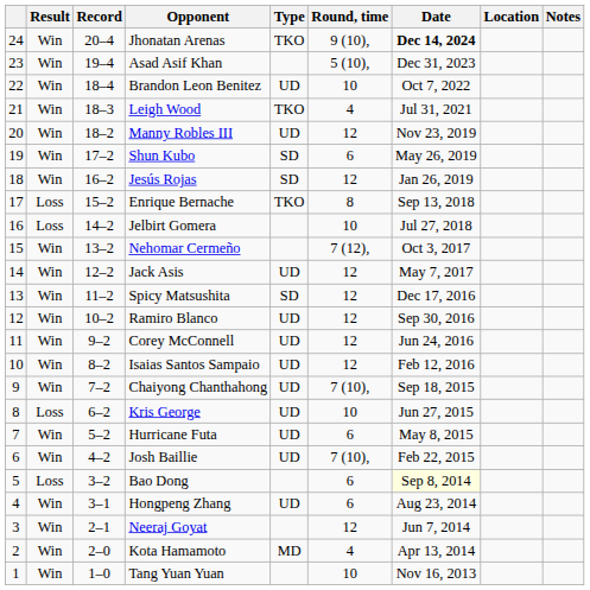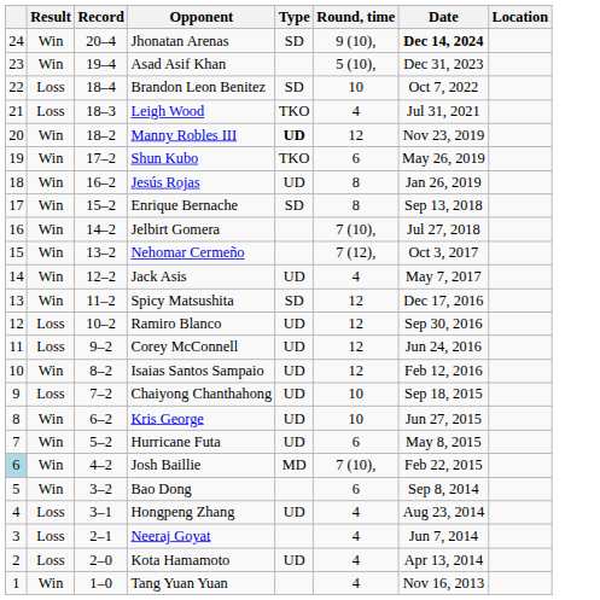 <table class="wikitable" style="text-align:center">
 <tr>
 <th></th>
 <th>Result</th>
 <th>Record</th>
 <th>Opponent</th>
 <th>Type</th>
 <th>Round, time</th>
 <th>Date</th>
 <th>Location</th>
-<th>Notes</th>
 </tr>
 <tr>
 <td>24</td>
 <td>Win</td>
 <td>20–4</td>
 <td align="left">Jhonatan Arenas</td>
-<td>TKO</td>
+<td>SD</td>
 <td>9 (10), </td>
 <td><strong>Dec 14, 2024</strong></td>
 <td align="left"></td>
-<td align=left></td>
 </tr>
 <tr>
 <td>23</td>
 <td>Win</td>
 <td>19–4</td>
 <td align="left">Asad Asif Khan</td>
 <td></td>
 <td>5 (10), </td>
 <td>Dec 31, 2023</td>
 <td align="left"></td>
-<td></td>
 </tr>
 <tr>
 <td>22</td>
-<td>Win</td>
+<td>Loss</td>
 <td>18–4</td>
 <td align=left>Brandon Leon Benitez</td>
-<td>UD</td>
+<td>SD</td>
 <td>10</td>
 <td>Oct 7, 2022</td>
 <td align=left></td>
-<td></td>
 </tr>
 <tr>
 <td>21</td>
-<td>Win</td>
+<td>Loss</td>
 <td>18–3</td>
 <td align=left><a href='#'>Leigh Wood</a></td>
 <td>TKO</td>
 <td>4</td>
 <td>Jul 31, 2021</td>
-<td align=left></td>
 <td align=left></td>
 </tr>
 <tr>
 <td>20</td>
 <td>Win</td>
 <td>18–2</td>
 <td align=left><a href='#'>Manny Robles III</a></td>
-<td>UD</td>
+<td><strong>UD</strong></td>
 <td>12</td>
 <td>Nov 23, 2019</td>
-<td align=left></td>
 <td align=left></td>
 </tr>
 <tr>
 <td>19</td>
 <td>Win</td>
 <td>17–2</td>
 <td align=left><a href='#'>Shun Kubo</a></td>
-<td>SD</td>
+<td>TKO</td>
 <td>6</td>
 <td>May 26, 2019</td>
-<td align=left></td>
 <td align=left></td>
 </tr>
 <tr>
 <td>18</td>
 <td>Win</td>
 <td>16–2</td>
 <td align=left><a href='#'>Jesús Rojas</a></td>
-<td>SD</td>
-<td>12</td>
+<td>UD</td>
+<td>8</td>
 <td>Jan 26, 2019</td>
-<td align=left></td>
 <td align=left></td>
 </tr>
 <tr>
 <td>17</td>
-<td>Loss</td>
+<td>Win</td>
 <td>15–2</td>
 <td align=left>Enrique Bernache</td>
-<td>TKO</td>
+<td>SD</td>
 <td>8</td>
 <td>Sep 13, 2018</td>
 <td align=left></td>
-<td></td>
 </tr>
 <tr>
 <td>16</td>
-<td>Loss</td>
+<td>Win</td>
 <td>14–2</td>
 <td align=left>Jelbirt Gomera</td>
 <td></td>
-<td>10</td>
+<td>7 (10), </td>
 <td>Jul 27, 2018</td>
 <td align=left></td>
-<td></td>
 </tr>
 <tr>
 <td>15</td>
 <td>Win</td>
 <td>13–2</td>
 <td align=left><a href='#'>Nehomar Cermeño</a></td>
 <td></td>
 <td>7 (12), </td>
 <td>Oct 3, 2017</td>
 <td align=left></td>
-<td align=left></td>
 </tr>
 <tr>
 <td>14</td>
 <td>Win</td>
 <td>12–2</td>
 <td align=left>Jack Asis</td>
 <td>UD</td>
-<td>12</td>
+<td>4</td>
 <td>May 7, 2017</td>
-<td align=left></td>
 <td align=left></td>
 </tr>
 <tr>
 <td>13</td>
 <td>Win</td>
 <td>11–2</td>
 <td align=left>Spicy Matsushita</td>
 <td>SD</td>
 <td>12</td>
 <td>Dec 17, 2016</td>
 <td align=left></td>
-<td align=left></td>
 </tr>
 <tr>
 <td>12</td>
-<td>Win</td>
+<td>Loss</td>
 <td>10–2</td>
 <td align=left>Ramiro Blanco</td>
 <td>UD</td>
 <td>12</td>
 <td>Sep 30, 2016</td>
 <td align=left></td>
-<td align=left></td>
 </tr>
 <tr>
 <td>11</td>
-<td>Win</td>
+<td>Loss</td>
 <td>9–2</td>
 <td align=left>Corey McConnell</td>
 <td>UD</td>
 <td>12</td>
 <td>Jun 24, 2016</td>
-<td align=left></td>
 <td align=left></td>
 </tr>
 <tr>
 <td>10</td>
 <td>Win</td>
 <td>8–2</td>
 <td align=left>Isaias Santos Sampaio</td>
 <td>UD</td>
 <td>12</td>
 <td>Feb 12, 2016</td>
 <td align=left></td>
-<td align=left></td>
 </tr>
 <tr>
 <td>9</td>
-<td>Win</td>
+<td>Loss</td>
 <td>7–2</td>
 <td align=left>Chaiyong Chanthahong</td>
 <td>UD</td>
-<td>7 (10), </td>
+<td>10</td>
 <td>Sep 18, 2015</td>
-<td align=left></td>
 <td align=left></td>
 </tr>
 <tr>
 <td>8</td>
-<td>Loss</td>
+<td>Win</td>
 <td>6–2</td>
 <td align=left><a href='#'>Kris George</a></td>
 <td>UD</td>
 <td>10</td>
 <td>Jun 27, 2015</td>
-<td align=left></td>
 <td align=left></td>
 </tr>
 <tr>
 <td>7</td>
 <td>Win</td>
 <td>5–2</td>
 <td align=left>Hurricane Futa</td>
 <td>UD</td>
 <td>6</td>
 <td>May 8, 2015</td>
 <td align=left></td>
-<td></td>
 </tr>
 <tr>
-<td>6</td>
+<td style="background: lightblue;">6</td>
 <td>Win</td>
 <td>4–2</td>
 <td align=left>Josh Baillie</td>
-<td>UD</td>
+<td>MD</td>
 <td>7 (10), </td>
 <td>Feb 22, 2015</td>
 <td align=left></td>
-<td></td>
 </tr>
 <tr>
 <td>5</td>
-<td>Loss</td>
+<td>Win</td>
 <td>3–2</td>
 <td align=left>Bao Dong</td>
 <td></td>
 <td>6</td>
-<td style="background: lightyellow;">Sep 8, 2014</td>
+<td>Sep 8, 2014</td>
 <td align=left></td>
-<td></td>
 </tr>
 <tr>
 <td>4</td>
-<td>Win</td>
+<td>Loss</td>
 <td>3–1</td>
 <td align=left>Hongpeng Zhang</td>
 <td>UD</td>
-<td>6</td>
+<td>4</td>
 <td>Aug 23, 2014</td>
 <td align=left></td>
-<td></td>
 </tr>
 <tr>
 <td>3</td>
-<td>Win</td>
+<td>Loss</td>
 <td>2–1</td>
 <td align=left><a href='#'>Neeraj Goyat</a></td>
 <td></td>
-<td>12</td>
+<td>4</td>
 <td>Jun 7, 2014</td>
 <td align=left></td>
-<td></td>
 </tr>
 <tr>
 <td>2</td>
-<td>Win</td>
+<td>Loss</td>
 <td>2–0</td>
 <td align=left>Kota Hamamoto</td>
-<td>MD</td>
+<td>UD</td>
 <td>4</td>
 <td>Apr 13, 2014</td>
 <td align=left></td>
-<td></td>
 </tr>
 <tr>
 <td>1</td>
 <td>Win</td>
 <td>1–0</td>
 <td align=left>Tang Yuan Yuan</td>
 <td></td>
-<td>10</td>
+<td>4</td>
 <td>Nov 16, 2013</td>
 <td align=left></td>
-<td></td>
 </tr>
 </table>
